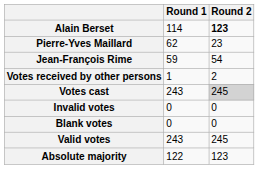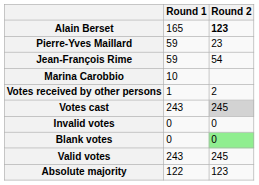 <table class="wikitable">
 <tr>
 <th></th>
 <th>Round 1</th>
 <th>Round 2</th>
 </tr>
 <tr>
 <th>Alain Berset</th>
-<td>114</td>
+<td>165</td>
 <td><strong>123</strong></td>
 </tr>
 <tr>
 <th>Pierre-Yves Maillard</th>
-<td>62</td>
+<td>59</td>
 <td>23</td>
 </tr>
 <tr>
 <th>Jean-François Rime</th>
 <td>59</td>
 <td>54</td>
+</tr>
+<tr>
+<th>Marina Carobbio</th>
+<td>10</td>
+<td></td>
 </tr>
 <tr>
 <th>Votes received by other persons</th>
 <td>1</td>
 <td>2</td>
 </tr>
 <tr>
 <th>Votes cast</th>
 <td>243</td>
 <td style="background: lightgrey;">245</td>
 </tr>
 <tr>
 <th>Invalid votes</th>
 <td>0</td>
 <td>0</td>
 </tr>
 <tr>
 <th>Blank votes</th>
 <td>0</td>
-<td>0</td>
+<td style="background: lightgreen;">0</td>
 </tr>
 <tr>
 <th>Valid votes</th>
 <td>243</td>
 <td>245</td>
 </tr>
 <tr>
 <th>Absolute majority</th>
 <td>122</td>
 <td>123</td>
 </tr>
 </table>
